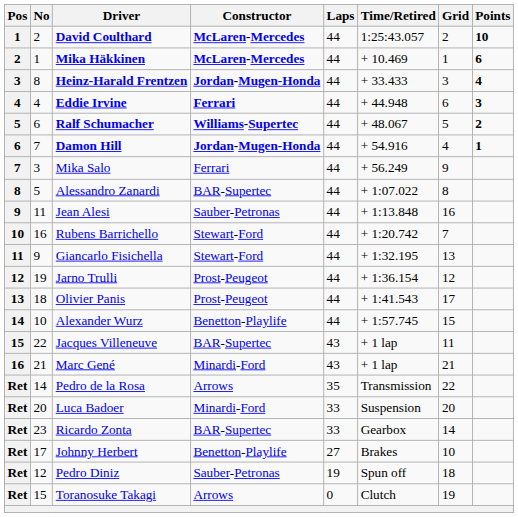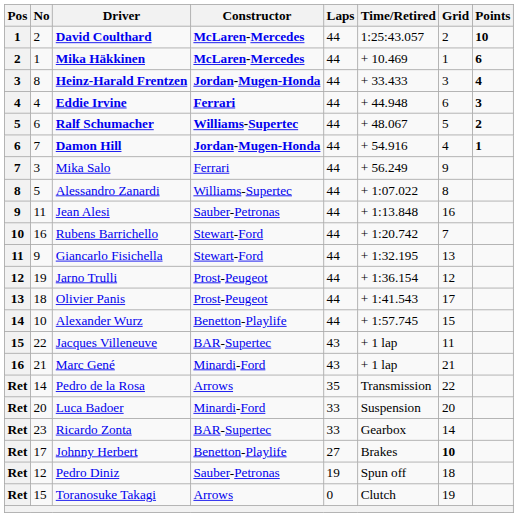 <table class="wikitable" style="font-size: 95%;">
 <tr>
 <th>Pos</th>
 <th>No</th>
 <th>Driver</th>
 <th>Constructor</th>
 <th>Laps</th>
 <th>Time/Retired</th>
 <th>Grid</th>
 <th>Points</th>
 </tr>
 <tr>
 <th>1</th>
 <td>2</td>
 <td> <strong><a href='#'>David Coulthard</a></strong></td>
 <td><strong><a href='#'>McLaren</a>-<a href='#'>Mercedes</a></strong></td>
 <td>44</td>
 <td>1:25:43.057</td>
 <td>2</td>
 <td><strong>10</strong></td>
 </tr>
 <tr>
 <th>2</th>
 <td>1</td>
 <td> <strong><a href='#'>Mika Häkkinen</a></strong></td>
 <td><strong><a href='#'>McLaren</a>-<a href='#'>Mercedes</a></strong></td>
 <td>44</td>
 <td>+ 10.469</td>
 <td>1</td>
 <td><strong>6</strong></td>
 </tr>
 <tr>
 <th>3</th>
 <td>8</td>
 <td> <strong><a href='#'>Heinz-Harald Frentzen</a></strong></td>
 <td><strong><a href='#'>Jordan</a>-<a href='#'>Mugen-Honda</a></strong></td>
 <td>44</td>
 <td>+ 33.433</td>
 <td>3</td>
 <td><strong>4</strong></td>
 </tr>
 <tr>
 <th>4</th>
 <td>4</td>
 <td> <strong><a href='#'>Eddie Irvine</a></strong></td>
 <td><strong><a href='#'>Ferrari</a></strong></td>
 <td>44</td>
 <td>+ 44.948</td>
 <td>6</td>
 <td><strong>3</strong></td>
 </tr>
 <tr>
 <th>5</th>
 <td>6</td>
 <td> <strong><a href='#'>Ralf Schumacher</a></strong></td>
 <td><strong><a href='#'>Williams</a>-<a href='#'>Supertec</a></strong></td>
 <td>44</td>
 <td>+ 48.067</td>
 <td>5</td>
 <td><strong>2</strong></td>
 </tr>
 <tr>
 <th>6</th>
 <td>7</td>
 <td> <strong><a href='#'>Damon Hill</a></strong></td>
 <td><strong><a href='#'>Jordan</a>-<a href='#'>Mugen-Honda</a></strong></td>
 <td>44</td>
 <td>+ 54.916</td>
 <td>4</td>
 <td><strong>1</strong></td>
 </tr>
 <tr>
 <th>7</th>
 <td>3</td>
 <td> <a href='#'>Mika Salo</a></td>
 <td><a href='#'>Ferrari</a></td>
 <td>44</td>
 <td>+ 56.249</td>
 <td>9</td>
 <td> </td>
 </tr>
 <tr>
 <th>8</th>
 <td>5</td>
 <td> <a href='#'>Alessandro Zanardi</a></td>
-<td><a href='#'>BAR</a>-<a href='#'>Supertec</a></td>
+<td><a href='#'>Williams</a>-<a href='#'>Supertec</a></td>
 <td>44</td>
 <td>+ 1:07.022</td>
 <td>8</td>
 <td> </td>
 </tr>
 <tr>
 <th>9</th>
 <td>11</td>
 <td> <a href='#'>Jean Alesi</a></td>
 <td><a href='#'>Sauber</a>-<a href='#'>Petronas</a></td>
 <td>44</td>
 <td>+ 1:13.848</td>
 <td>16</td>
 <td> </td>
 </tr>
 <tr>
 <th>10</th>
 <td>16</td>
 <td> <a href='#'>Rubens Barrichello</a></td>
 <td><a href='#'>Stewart</a>-<a href='#'>Ford</a></td>
 <td>44</td>
 <td>+ 1:20.742</td>
 <td>7</td>
 <td> </td>
 </tr>
 <tr>
 <th>11</th>
 <td>9</td>
 <td> <a href='#'>Giancarlo Fisichella</a></td>
 <td><a href='#'>Stewart</a>-<a href='#'>Ford</a></td>
 <td>44</td>
 <td>+ 1:32.195</td>
 <td>13</td>
 <td> </td>
 </tr>
 <tr>
 <th>12</th>
 <td>19</td>
 <td> <a href='#'>Jarno Trulli</a></td>
 <td><a href='#'>Prost</a>-<a href='#'>Peugeot</a></td>
 <td>44</td>
 <td>+ 1:36.154</td>
 <td>12</td>
 <td> </td>
 </tr>
 <tr>
 <th>13</th>
 <td>18</td>
 <td> <a href='#'>Olivier Panis</a></td>
 <td><a href='#'>Prost</a>-<a href='#'>Peugeot</a></td>
 <td>44</td>
 <td>+ 1:41.543</td>
 <td>17</td>
 <td> </td>
 </tr>
 <tr>
 <th>14</th>
 <td>10</td>
 <td> <a href='#'>Alexander Wurz</a></td>
 <td><a href='#'>Benetton</a>-<a href='#'>Playlife</a></td>
 <td>44</td>
 <td>+ 1:57.745</td>
 <td>15</td>
 <td> </td>
 </tr>
 <tr>
 <th>15</th>
 <td>22</td>
 <td> <a href='#'>Jacques Villeneuve</a></td>
 <td><a href='#'>BAR</a>-<a href='#'>Supertec</a></td>
 <td>43</td>
 <td>+ 1 lap</td>
 <td>11</td>
 <td> </td>
 </tr>
 <tr>
 <th>16</th>
 <td>21</td>
 <td> <a href='#'>Marc Gené</a></td>
 <td><a href='#'>Minardi</a>-<a href='#'>Ford</a></td>
 <td>43</td>
 <td>+ 1 lap</td>
 <td>21</td>
 <td> </td>
 </tr>
 <tr>
 <th>Ret</th>
 <td>14</td>
 <td> <a href='#'>Pedro de la Rosa</a></td>
 <td><a href='#'>Arrows</a></td>
 <td>35</td>
 <td>Transmission</td>
 <td>22</td>
 <td> </td>
 </tr>
 <tr>
 <th>Ret</th>
 <td>20</td>
 <td> <a href='#'>Luca Badoer</a></td>
 <td><a href='#'>Minardi</a>-<a href='#'>Ford</a></td>
 <td>33</td>
 <td>Suspension</td>
 <td>20</td>
 <td> </td>
 </tr>
 <tr>
 <th>Ret</th>
 <td>23</td>
 <td> <a href='#'>Ricardo Zonta</a></td>
 <td><a href='#'>BAR</a>-<a href='#'>Supertec</a></td>
 <td>33</td>
 <td>Gearbox</td>
 <td>14</td>
 <td> </td>
 </tr>
 <tr>
 <th>Ret</th>
 <td>17</td>
 <td> <a href='#'>Johnny Herbert</a></td>
 <td><a href='#'>Benetton</a>-<a href='#'>Playlife</a></td>
 <td>27</td>
 <td>Brakes</td>
-<td>10</td>
+<td><strong>10</strong></td>
 <td> </td>
 </tr>
 <tr>
 <th>Ret</th>
 <td>12</td>
 <td> <a href='#'>Pedro Diniz</a></td>
 <td><a href='#'>Sauber</a>-<a href='#'>Petronas</a></td>
 <td>19</td>
 <td>Spun off</td>
 <td>18</td>
 <td> </td>
 </tr>
 <tr>
 <th>Ret</th>
 <td>15</td>
 <td> <a href='#'>Toranosuke Takagi</a></td>
 <td><a href='#'>Arrows</a></td>
 <td>0</td>
 <td>Clutch</td>
 <td>19</td>
 <td> </td>
 </tr>
 <tr>
 <th colspan="8"></th>
 </tr>
 </table>
